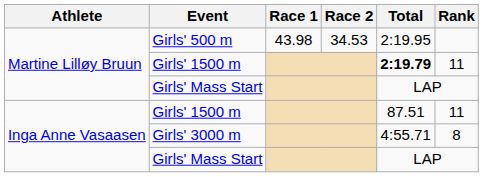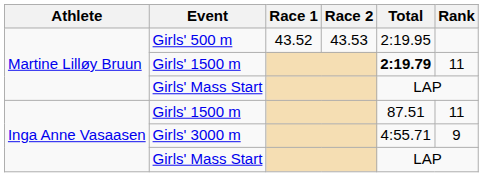 <table class="wikitable">
 <tr>
 <th>Athlete</th>
 <th>Event</th>
 <th>Race 1</th>
 <th>Race 2</th>
 <th>Total</th>
 <th>Rank</th>
 </tr>
 <tr>
 <td rowspan=3><a href='#'>Martine Lilløy Bruun</a></td>
 <td><a href='#'>Girls' 500 m</a></td>
-<td align="center">43.98</td>
-<td align="center">34.53</td>
+<td align="center">43.52</td>
+<td align="center">43.53</td>
 <td align="center">2:19.95</td>
 <td align="center"></td>
 </tr>
 <tr>
 <td><a href='#'>Girls' 1500 m</a></td>
 <td colspan=2 bgcolor="wheat"></td>
 <td align="center"><strong>2:19.79</strong></td>
 <td align="center">11</td>
 </tr>
 <tr>
 <td><a href='#'>Girls' Mass Start</a></td>
 <td colspan=2 bgcolor="wheat"></td>
 <td align="center" colspan=2>LAP</td>
 </tr>
 <tr>
 <td rowspan=3><a href='#'>Inga Anne Vasaasen</a></td>
 <td><a href='#'>Girls' 1500 m</a></td>
 <td colspan=2 bgcolor="wheat"></td>
 <td align="center">87.51</td>
 <td align="center">11</td>
 </tr>
 <tr>
 <td><a href='#'>Girls' 3000 m</a></td>
 <td colspan=2 bgcolor="wheat"></td>
 <td align="center">4:55.71</td>
-<td align="center">8</td>
+<td align="center">9</td>
 </tr>
 <tr>
 <td><a href='#'>Girls' Mass Start</a></td>
 <td colspan=2 bgcolor="wheat"></td>
 <td align="center" colspan=2>LAP</td>
 </tr>
 </table>
